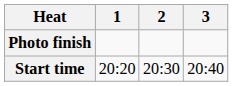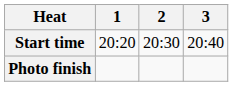 <table class="wikitable" style="text-align:center">
 <tr>
 <th>Heat</th>
 <th>1</th>
 <th>2</th>
 <th>3</th>
 </tr>
 <tr>
+<th>Start time</th>
+<td>20:20</td>
+<td>20:30</td>
+<td>20:40</td>
+</tr>
+<tr>
 <th>Photo finish</th>
 <td></td>
 <td></td>
 <td></td>
 </tr>
-<tr>
-<th>Start time</th>
-<td>20:20</td>
-<td>20:30</td>
-<td>20:40</td>
-</tr>
 </table>
